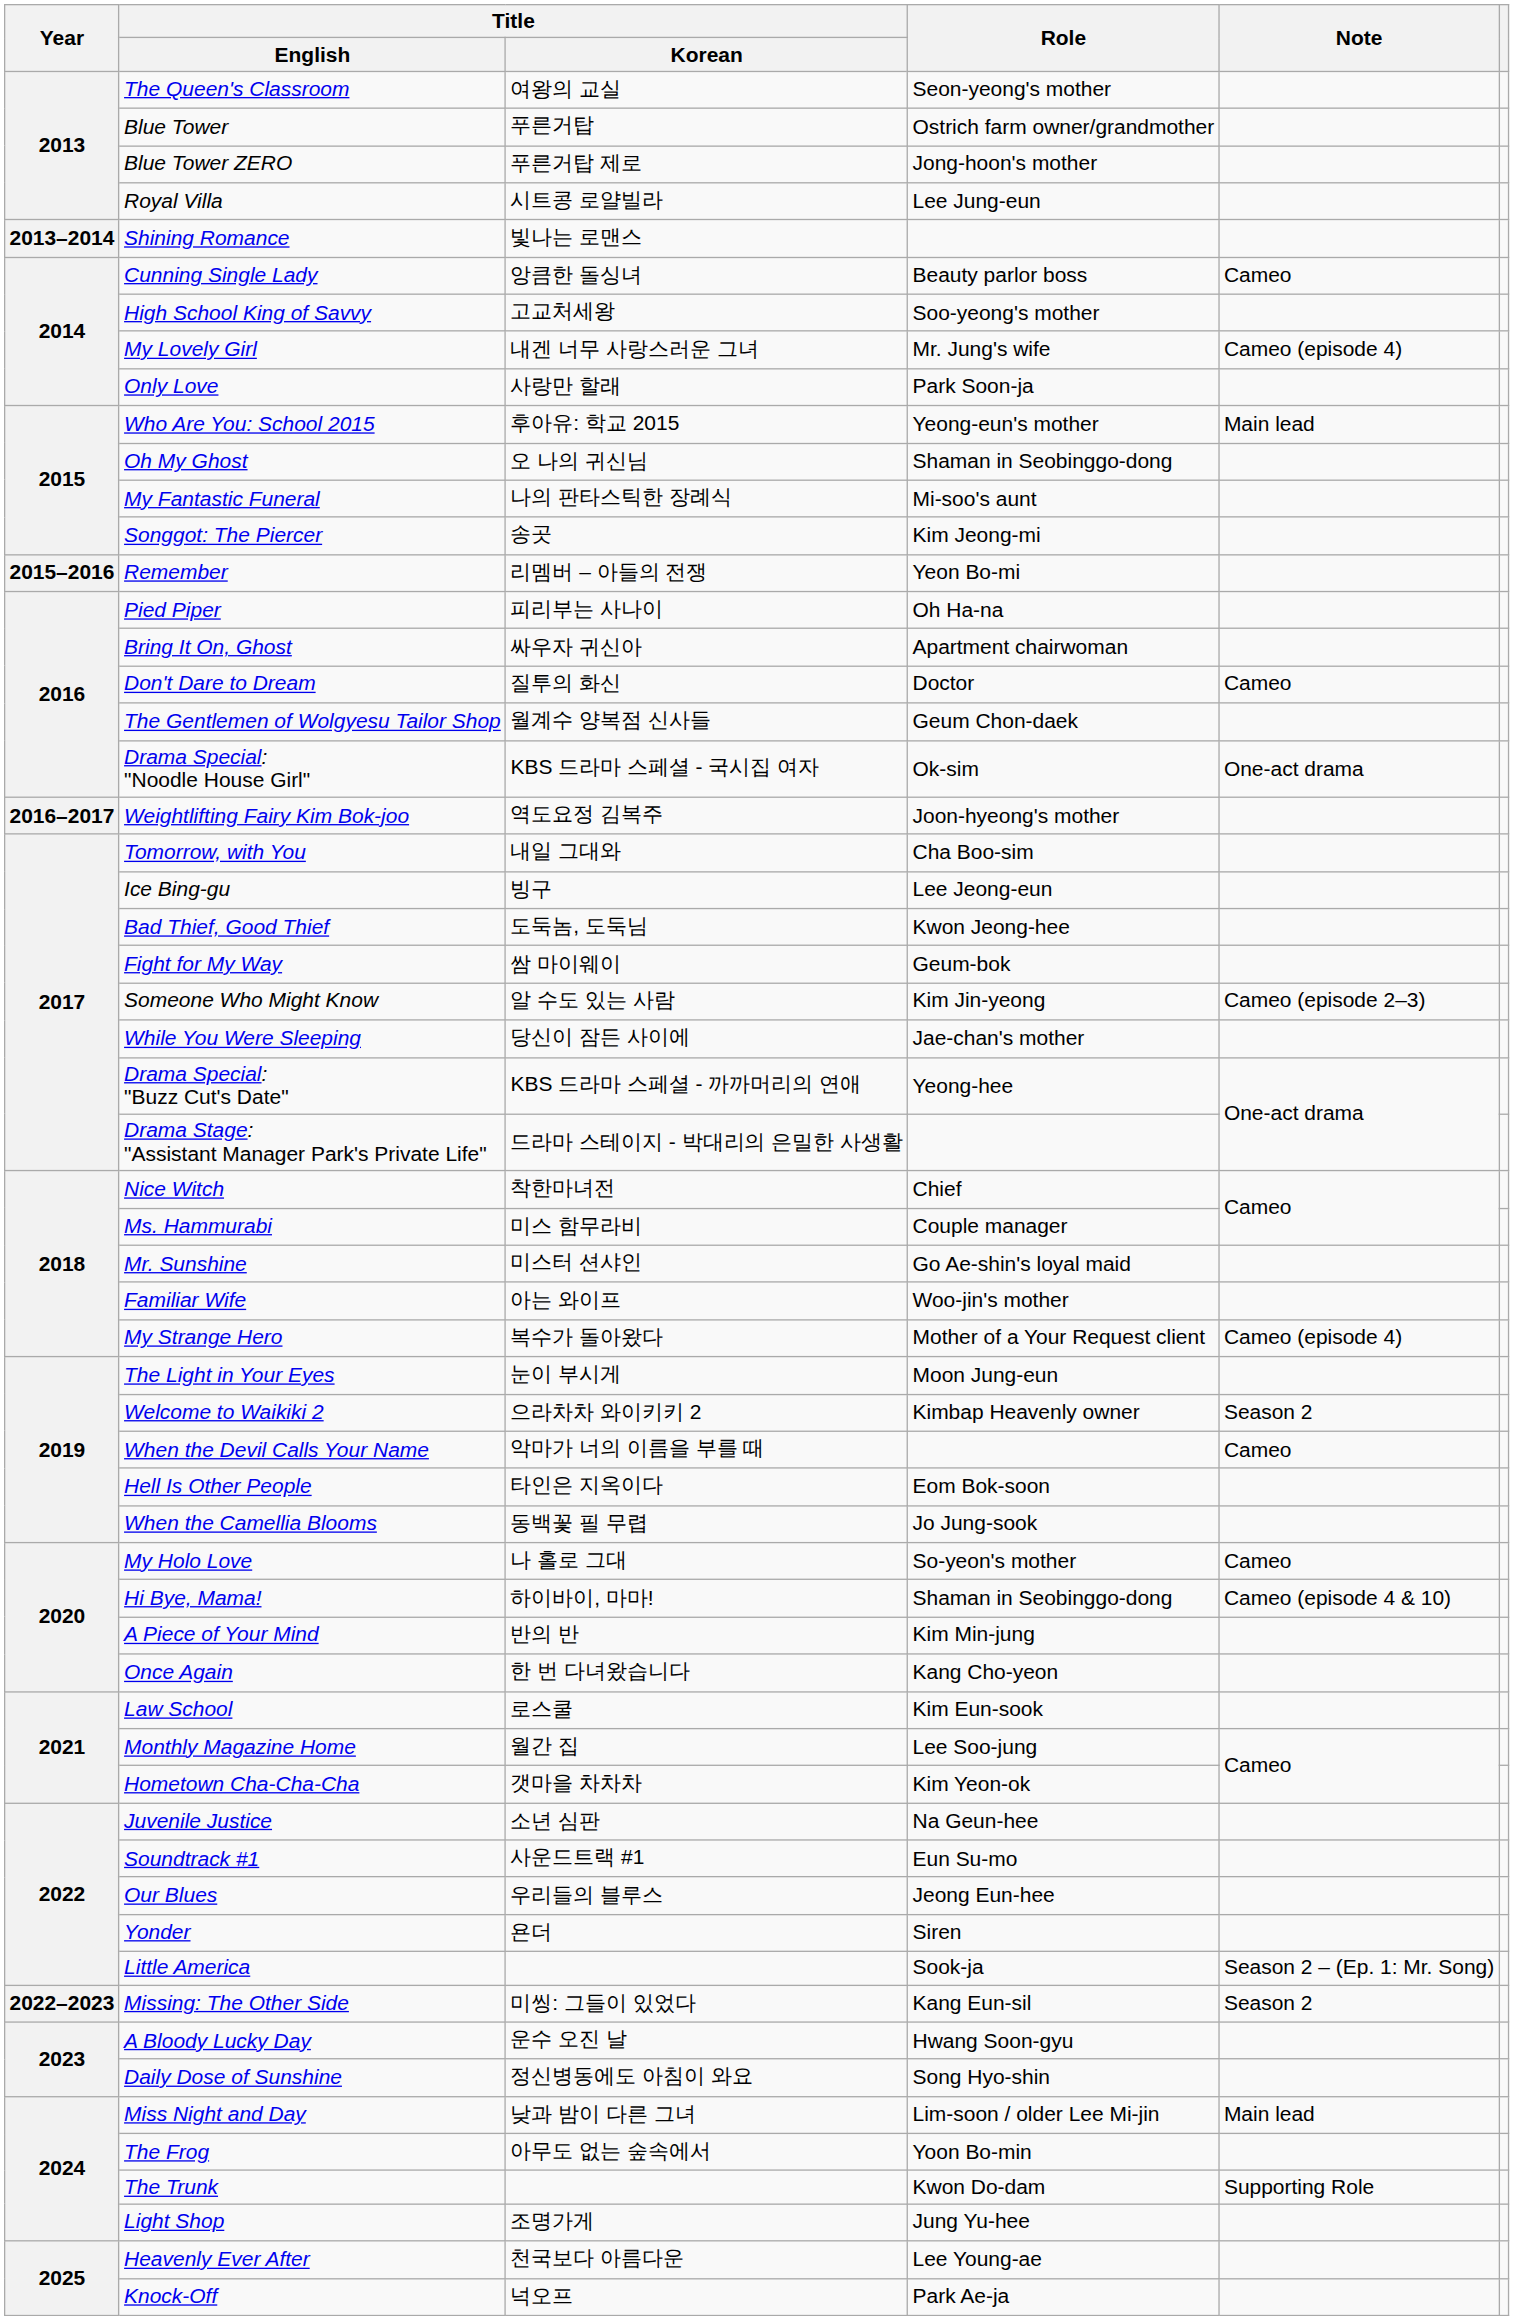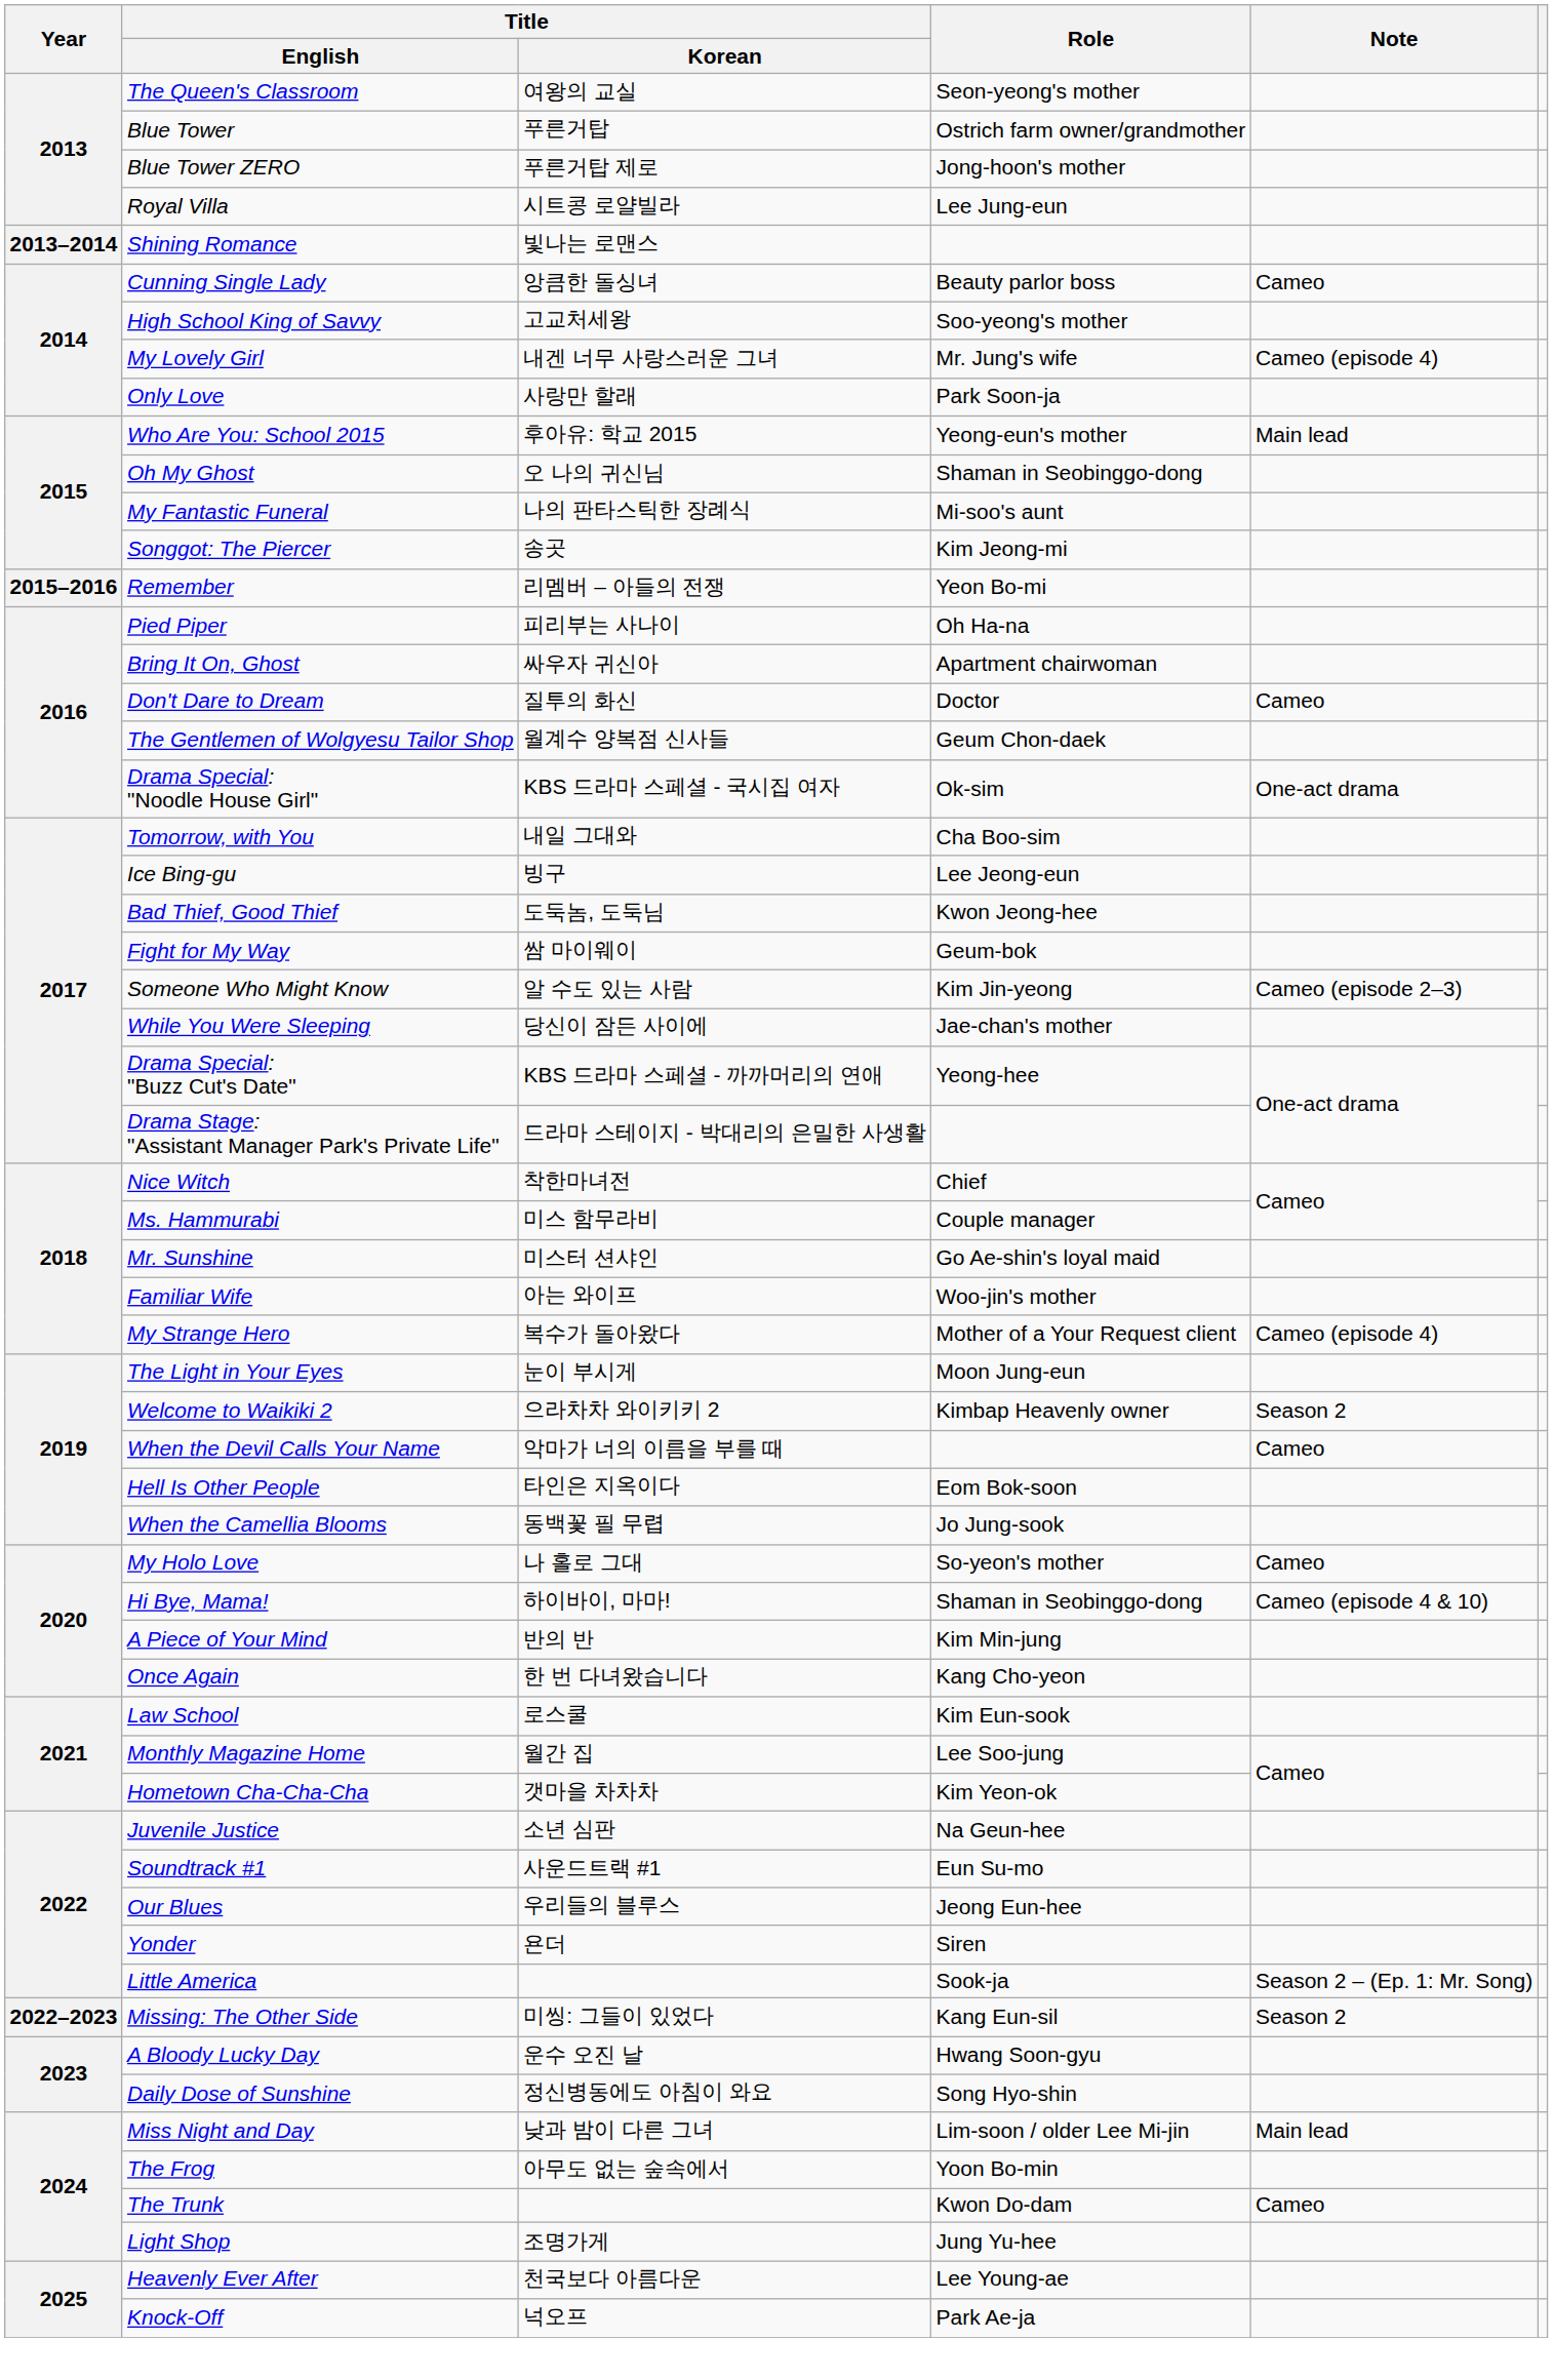 <table class="wikitable sortable plainrowheaders">
 <tr>
 <th rowspan="2" scope="col">Year</th>
 <th colspan="2" scope="col">Title</th>
 <th rowspan="2" scope="col">Role</th>
 <th rowspan="2" scope="col" class="unsortable">Note</th>
 <th rowspan="2" scope="col" class="unsortable"></th>
 </tr>
 <tr>
 <th>English</th>
 <th>Korean</th>
 </tr>
 <tr>
 <th rowspan="4" scope="row">2013</th>
 <td><em><a href='#'>The Queen's Classroom</a></em></td>
 <td>여왕의 교실</td>
 <td>Seon-yeong's mother</td>
 <td></td>
 <td></td>
 </tr>
 <tr>
 <td><em>Blue Tower</em></td>
 <td>푸른거탑</td>
 <td>Ostrich farm owner/grandmother</td>
 <td></td>
 <td></td>
 </tr>
 <tr>
 <td><em>Blue Tower ZERO</em></td>
 <td>푸른거탑 제로</td>
 <td>Jong-hoon's mother</td>
 <td></td>
 <td></td>
 </tr>
 <tr>
 <td><em>Royal Villa</em></td>
 <td>시트콩 로얄빌라</td>
 <td>Lee Jung-eun</td>
 <td></td>
 <td></td>
 </tr>
 <tr>
 <th scope="row">2013–2014</th>
 <td><em><a href='#'>Shining Romance</a></em></td>
 <td>빛나는 로맨스</td>
 <td></td>
 <td></td>
 <td></td>
 </tr>
 <tr>
 <th scope="row" rowspan=4>2014</th>
 <td><em><a href='#'>Cunning Single Lady</a></em></td>
 <td>앙큼한 돌싱녀</td>
 <td>Beauty parlor boss</td>
 <td>Cameo</td>
 <td></td>
 </tr>
 <tr>
 <td><em><a href='#'>High School King of Savvy</a></em></td>
 <td>고교처세왕</td>
 <td>Soo-yeong's mother</td>
 <td></td>
 <td></td>
 </tr>
 <tr>
 <td><em><a href='#'>My Lovely Girl</a></em></td>
 <td>내겐 너무 사랑스러운 그녀</td>
 <td>Mr. Jung's wife</td>
 <td>Cameo (episode 4)</td>
 <td></td>
 </tr>
 <tr>
 <td><em><a href='#'>Only Love</a></em></td>
 <td>사랑만 할래</td>
 <td>Park Soon-ja</td>
 <td></td>
 <td></td>
 </tr>
 <tr>
 <th scope="row" rowspan=4>2015</th>
 <td><em><a href='#'>Who Are You: School 2015</a></em></td>
 <td>후아유: 학교 2015</td>
 <td>Yeong-eun's mother</td>
 <td>Main lead</td>
 <td></td>
 </tr>
 <tr>
 <td><em><a href='#'>Oh My Ghost</a></em></td>
 <td>오 나의 귀신님</td>
 <td>Shaman in Seobinggo-dong</td>
 <td></td>
 <td></td>
 </tr>
 <tr>
 <td><em><a href='#'>My Fantastic Funeral</a></em></td>
 <td>나의 판타스틱한 장례식</td>
 <td>Mi-soo's aunt</td>
 <td></td>
 <td></td>
 </tr>
 <tr>
 <td><em><a href='#'>Songgot: The Piercer</a></em></td>
 <td>송곳</td>
 <td>Kim Jeong-mi</td>
 <td></td>
 <td></td>
 </tr>
 <tr>
 <th scope="row">2015–2016</th>
 <td><em><a href='#'>Remember</a></em></td>
 <td>리멤버 – 아들의 전쟁</td>
 <td>Yeon Bo-mi</td>
 <td></td>
 <td></td>
 </tr>
 <tr>
 <th scope="row"  rowspan=5>2016</th>
 <td><em><a href='#'>Pied Piper</a></em></td>
 <td>피리부는 사나이</td>
 <td>Oh Ha-na</td>
 <td></td>
 <td></td>
 </tr>
 <tr>
 <td><em><a href='#'>Bring It On, Ghost</a></em></td>
 <td>싸우자 귀신아</td>
 <td>Apartment chairwoman</td>
 <td></td>
 <td></td>
 </tr>
 <tr>
 <td><em><a href='#'>Don't Dare to Dream</a></em></td>
 <td>질투의 화신</td>
 <td>Doctor</td>
 <td>Cameo</td>
 <td></td>
 </tr>
 <tr>
 <td><em><a href='#'>The Gentlemen of Wolgyesu Tailor Shop</a></em></td>
 <td>월계수 양복점 신사들</td>
 <td>Geum Chon-daek</td>
 <td></td>
 <td></td>
 </tr>
 <tr>
 <td><em><a href='#'>Drama Special</a>:</em><br>"Noodle House Girl"</td>
 <td>KBS 드라마 스페셜 - 국시집 여자</td>
 <td>Ok-sim</td>
 <td>One-act drama</td>
-<td></td>
-</tr>
-<tr>
-<th scope="row">2016–2017</th>
-<td><em><a href='#'>Weightlifting Fairy Kim Bok-joo</a></em></td>
-<td>역도요정 김복주</td>
-<td>Joon-hyeong's mother</td>
-<td></td>
 <td></td>
 </tr>
 <tr>
 <th scope="row" rowspan=8>2017</th>
 <td><em><a href='#'>Tomorrow, with You</a></em></td>
 <td>내일 그대와</td>
 <td>Cha Boo-sim</td>
 <td></td>
 <td></td>
 </tr>
 <tr>
 <td><em>Ice Bing-gu</em></td>
 <td>빙구</td>
 <td>Lee Jeong-eun</td>
 <td></td>
 <td></td>
 </tr>
 <tr>
 <td><em><a href='#'>Bad Thief, Good Thief</a></em></td>
 <td>도둑놈, 도둑님</td>
 <td>Kwon Jeong-hee</td>
 <td></td>
 <td></td>
 </tr>
 <tr>
 <td><em><a href='#'>Fight for My Way</a></em></td>
 <td>쌈 마이웨이</td>
 <td>Geum-bok</td>
 <td></td>
 <td></td>
 </tr>
 <tr>
 <td><em>Someone Who Might Know</em></td>
 <td>알 수도 있는 사람</td>
 <td>Kim Jin-yeong</td>
 <td>Cameo (episode 2–3)</td>
 <td></td>
 </tr>
 <tr>
 <td><em><a href='#'>While You Were Sleeping</a></em></td>
 <td>당신이 잠든 사이에</td>
 <td>Jae-chan's mother</td>
 <td></td>
 <td></td>
 </tr>
 <tr>
 <td><em><a href='#'>Drama Special</a>:</em><br>"Buzz Cut's Date"</td>
 <td>KBS 드라마 스페셜 - 까까머리의 연애</td>
 <td>Yeong-hee</td>
 <td rowspan="2">One-act drama</td>
 <td></td>
 </tr>
 <tr>
 <td><em><a href='#'>Drama Stage</a>:</em><br>"Assistant Manager Park's Private Life"</td>
 <td>드라마 스테이지 - 박대리의 은밀한 사생활</td>
 <td></td>
 <td></td>
 </tr>
 <tr>
 <th scope="row"  rowspan=5>2018</th>
 <td><em><a href='#'>Nice Witch</a></em></td>
 <td>착한마녀전</td>
 <td>Chief</td>
 <td rowspan=2>Cameo</td>
 <td></td>
 </tr>
 <tr>
 <td><em><a href='#'>Ms. Hammurabi</a></em></td>
 <td>미스 함무라비</td>
 <td>Couple manager</td>
 <td></td>
 </tr>
 <tr>
 <td><em><a href='#'>Mr. Sunshine</a></em></td>
 <td>미스터 션샤인</td>
 <td>Go Ae-shin's loyal maid</td>
 <td></td>
 <td></td>
 </tr>
 <tr>
 <td><em><a href='#'>Familiar Wife</a></em></td>
 <td>아는 와이프</td>
 <td>Woo-jin's mother</td>
 <td></td>
 <td></td>
 </tr>
 <tr>
 <td><em><a href='#'>My Strange Hero</a></em></td>
 <td>복수가 돌아왔다</td>
 <td>Mother of a Your Request client</td>
 <td>Cameo (episode 4)</td>
 <td></td>
 </tr>
 <tr>
 <th scope="row" rowspan=5>2019</th>
 <td><em><a href='#'>The Light in Your Eyes</a></em></td>
 <td>눈이 부시게</td>
 <td>Moon Jung-eun</td>
 <td></td>
 <td></td>
 </tr>
 <tr>
 <td><em><a href='#'>Welcome to Waikiki 2</a></em></td>
 <td>으라차차 와이키키 2</td>
 <td>Kimbap Heavenly owner</td>
 <td>Season 2</td>
 <td></td>
 </tr>
 <tr>
 <td><em><a href='#'>When the Devil Calls Your Name</a></em></td>
 <td>악마가 너의 이름을 부를 때</td>
 <td></td>
 <td>Cameo</td>
 <td></td>
 </tr>
 <tr>
 <td><em><a href='#'>Hell Is Other People</a></em></td>
 <td>타인은 지옥이다</td>
 <td>Eom Bok-soon</td>
 <td></td>
 <td></td>
 </tr>
 <tr>
 <td><em><a href='#'>When the Camellia Blooms</a></em></td>
 <td>동백꽃 필 무렵</td>
 <td>Jo Jung-sook</td>
 <td></td>
 <td></td>
 </tr>
 <tr>
 <th scope="row"  rowspan=4>2020</th>
 <td><em><a href='#'>My Holo Love</a></em></td>
 <td>나 홀로 그대</td>
 <td>So-yeon's mother</td>
 <td>Cameo</td>
 <td></td>
 </tr>
 <tr>
 <td><em><a href='#'>Hi Bye, Mama!</a></em></td>
 <td>하이바이, 마마!</td>
 <td>Shaman in Seobinggo-dong</td>
 <td>Cameo (episode 4 & 10)</td>
 <td></td>
 </tr>
 <tr>
 <td><em><a href='#'>A Piece of Your Mind</a></em></td>
 <td>반의 반</td>
 <td>Kim Min-jung</td>
 <td></td>
 <td></td>
 </tr>
 <tr>
 <td><em><a href='#'>Once Again</a></em></td>
 <td>한 번 다녀왔습니다</td>
 <td>Kang Cho-yeon</td>
 <td></td>
 <td></td>
 </tr>
 <tr>
 <th scope="row" rowspan=3>2021</th>
 <td><em><a href='#'>Law School</a></em></td>
 <td>로스쿨</td>
 <td>Kim Eun-sook</td>
 <td></td>
 <td></td>
 </tr>
 <tr>
 <td><em><a href='#'>Monthly Magazine Home</a></em></td>
 <td>월간 집</td>
 <td>Lee Soo-jung</td>
 <td rowspan="2">Cameo</td>
 <td></td>
 </tr>
 <tr>
 <td><em><a href='#'>Hometown Cha-Cha-Cha</a></em></td>
 <td>갯마을 차차차</td>
 <td>Kim Yeon-ok</td>
 <td></td>
 </tr>
 <tr>
 <th scope="row" rowspan="5">2022</th>
 <td><em><a href='#'>Juvenile Justice</a></em></td>
 <td>소년 심판</td>
 <td>Na Geun-hee</td>
 <td></td>
 <td></td>
 </tr>
 <tr>
 <td><em><a href='#'>Soundtrack #1</a></em></td>
 <td>사운드트랙 #1</td>
 <td>Eun Su-mo</td>
 <td></td>
 <td></td>
 </tr>
 <tr>
 <td><em><a href='#'>Our Blues</a></em></td>
 <td>우리들의 블루스</td>
 <td>Jeong Eun-hee</td>
 <td></td>
 <td></td>
 </tr>
 <tr>
 <td><em><a href='#'>Yonder</a></em></td>
 <td>욘더</td>
 <td>Siren</td>
 <td></td>
 <td></td>
 </tr>
 <tr>
 <td><a href='#'><em>Little America</em></a></td>
 <td></td>
 <td>Sook-ja</td>
 <td>Season 2 – (Ep. 1: Mr. Song)</td>
 <td></td>
 </tr>
 <tr>
 <th scope="row">2022–2023</th>
 <td><em><a href='#'>Missing: The Other Side</a></em></td>
 <td>미씽: 그들이 있었다</td>
 <td>Kang Eun-sil</td>
 <td>Season 2</td>
 <td></td>
 </tr>
 <tr>
 <th rowspan="2" scope="row">2023</th>
 <td><em><a href='#'>A Bloody Lucky Day</a></em></td>
 <td>운수 오진 날</td>
 <td>Hwang Soon-gyu</td>
 <td></td>
 <td></td>
 </tr>
 <tr>
 <td><em><a href='#'>Daily Dose of Sunshine</a></em></td>
 <td>정신병동에도 아침이 와요</td>
 <td>Song Hyo-shin</td>
 <td></td>
 <td></td>
 </tr>
 <tr>
 <th rowspan="4" scope="row">2024</th>
 <td><em><a href='#'>Miss Night and Day</a></em></td>
 <td>낮과 밤이 다른 그녀</td>
 <td>Lim-soon / older Lee Mi-jin</td>
 <td>Main lead</td>
 <td></td>
 </tr>
 <tr>
 <td><em><a href='#'>The Frog</a></em></td>
 <td>아무도 없는 숲속에서</td>
 <td>Yoon Bo-min</td>
 <td></td>
 <td></td>
 </tr>
 <tr>
 <td><em><a href='#'>The Trunk</a></em></td>
 <td></td>
 <td>Kwon Do-dam</td>
-<td>Supporting Role</td>
+<td>Cameo</td>
 <td></td>
 </tr>
 <tr>
 <td><em><a href='#'>Light Shop</a></em></td>
 <td>조명가게</td>
 <td>Jung Yu-hee</td>
 <td></td>
 <td></td>
 </tr>
 <tr>
 <th scope="row" rowspan="2">2025</th>
 <td><em><a href='#'>Heavenly Ever After</a></em></td>
 <td>천국보다 아름다운</td>
 <td>Lee Young-ae</td>
 <td></td>
 <td style="text-align:center"></td>
 </tr>
 <tr>
 <td><em><a href='#'>Knock-Off</a></em></td>
 <td>넉오프</td>
 <td>Park Ae-ja</td>
 <td></td>
 <td></td>
 </tr>
 </table>
